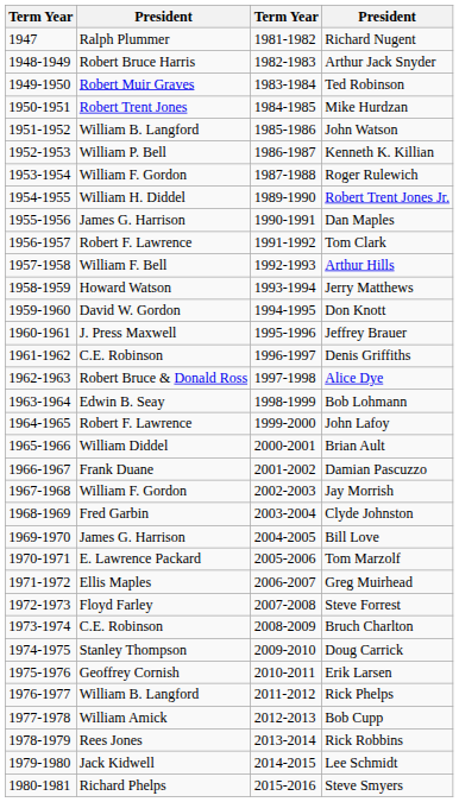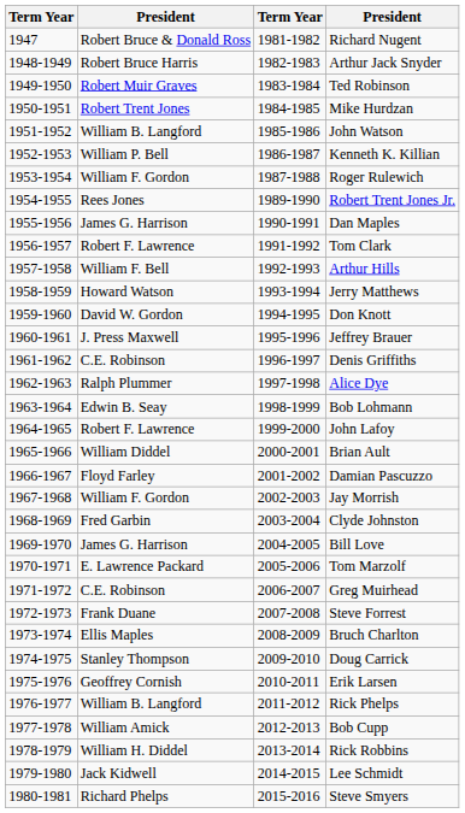 <table class="wikitable">
 <tr>
 <th>Term Year</th>
 <th>President</th>
 <th>Term Year</th>
 <th>President</th>
 </tr>
 <tr>
 <td>1947</td>
-<td>Ralph Plummer</td>
+<td>Robert Bruce & <a href='#'>Donald Ross</a></td>
 <td>1981-1982</td>
 <td>Richard Nugent</td>
 </tr>
 <tr>
 <td>1948-1949</td>
 <td>Robert Bruce Harris</td>
 <td>1982-1983</td>
 <td>Arthur Jack Snyder</td>
 </tr>
 <tr>
 <td>1949-1950</td>
 <td><a href='#'>Robert Muir Graves</a></td>
 <td>1983-1984</td>
 <td>Ted Robinson</td>
 </tr>
 <tr>
 <td>1950-1951</td>
 <td><a href='#'>Robert Trent Jones</a></td>
 <td>1984-1985</td>
 <td>Mike Hurdzan</td>
 </tr>
 <tr>
 <td>1951-1952</td>
 <td>William B. Langford</td>
 <td>1985-1986</td>
 <td>John Watson</td>
 </tr>
 <tr>
 <td>1952-1953</td>
 <td>William P. Bell</td>
 <td>1986-1987</td>
 <td>Kenneth K. Killian</td>
 </tr>
 <tr>
 <td>1953-1954</td>
 <td>William F. Gordon</td>
 <td>1987-1988</td>
 <td>Roger Rulewich</td>
 </tr>
 <tr>
 <td>1954-1955</td>
-<td>William H. Diddel</td>
+<td>Rees Jones</td>
 <td>1989-1990</td>
 <td><a href='#'>Robert Trent Jones Jr.</a></td>
 </tr>
 <tr>
 <td>1955-1956</td>
 <td>James G. Harrison</td>
 <td>1990-1991</td>
 <td>Dan Maples</td>
 </tr>
 <tr>
 <td>1956-1957</td>
 <td>Robert F. Lawrence</td>
 <td>1991-1992</td>
 <td>Tom Clark</td>
 </tr>
 <tr>
 <td>1957-1958</td>
 <td>William F. Bell</td>
 <td>1992-1993</td>
 <td><a href='#'>Arthur Hills</a></td>
 </tr>
 <tr>
 <td>1958-1959</td>
 <td>Howard Watson</td>
 <td>1993-1994</td>
 <td>Jerry Matthews</td>
 </tr>
 <tr>
 <td>1959-1960</td>
 <td>David W. Gordon</td>
 <td>1994-1995</td>
 <td>Don Knott</td>
 </tr>
 <tr>
 <td>1960-1961</td>
 <td>J. Press Maxwell</td>
 <td>1995-1996</td>
 <td>Jeffrey Brauer</td>
 </tr>
 <tr>
 <td>1961-1962</td>
 <td>C.E. Robinson</td>
 <td>1996-1997</td>
 <td>Denis Griffiths</td>
 </tr>
 <tr>
 <td>1962-1963</td>
-<td>Robert Bruce & <a href='#'>Donald Ross</a></td>
+<td>Ralph Plummer</td>
 <td>1997-1998</td>
 <td><a href='#'>Alice Dye</a></td>
 </tr>
 <tr>
 <td>1963-1964</td>
 <td>Edwin B. Seay</td>
 <td>1998-1999</td>
 <td>Bob Lohmann</td>
 </tr>
 <tr>
 <td>1964-1965</td>
 <td>Robert F. Lawrence</td>
 <td>1999-2000</td>
 <td>John Lafoy</td>
 </tr>
 <tr>
 <td>1965-1966</td>
 <td>William Diddel</td>
 <td>2000-2001</td>
 <td>Brian Ault</td>
 </tr>
 <tr>
 <td>1966-1967</td>
-<td>Frank Duane</td>
+<td>Floyd Farley</td>
 <td>2001-2002</td>
 <td>Damian Pascuzzo</td>
 </tr>
 <tr>
 <td>1967-1968</td>
 <td>William F. Gordon</td>
 <td>2002-2003</td>
 <td>Jay Morrish</td>
 </tr>
 <tr>
 <td>1968-1969</td>
 <td>Fred Garbin</td>
 <td>2003-2004</td>
 <td>Clyde Johnston</td>
 </tr>
 <tr>
 <td>1969-1970</td>
 <td>James G. Harrison</td>
 <td>2004-2005</td>
 <td>Bill Love</td>
 </tr>
 <tr>
 <td>1970-1971</td>
 <td>E. Lawrence Packard</td>
 <td>2005-2006</td>
 <td>Tom Marzolf</td>
 </tr>
 <tr>
 <td>1971-1972</td>
-<td>Ellis Maples</td>
+<td>C.E. Robinson</td>
 <td>2006-2007</td>
 <td>Greg Muirhead</td>
 </tr>
 <tr>
 <td>1972-1973</td>
-<td>Floyd Farley</td>
+<td>Frank Duane</td>
 <td>2007-2008</td>
 <td>Steve Forrest</td>
 </tr>
 <tr>
 <td>1973-1974</td>
-<td>C.E. Robinson</td>
+<td>Ellis Maples</td>
 <td>2008-2009</td>
 <td>Bruch Charlton</td>
 </tr>
 <tr>
 <td>1974-1975</td>
 <td>Stanley Thompson</td>
 <td>2009-2010</td>
 <td>Doug Carrick</td>
 </tr>
 <tr>
 <td>1975-1976</td>
 <td>Geoffrey Cornish</td>
 <td>2010-2011</td>
 <td>Erik Larsen</td>
 </tr>
 <tr>
 <td>1976-1977</td>
 <td>William B. Langford</td>
 <td>2011-2012</td>
 <td>Rick Phelps</td>
 </tr>
 <tr>
 <td>1977-1978</td>
 <td>William Amick</td>
 <td>2012-2013</td>
 <td>Bob Cupp</td>
 </tr>
 <tr>
 <td>1978-1979</td>
-<td>Rees Jones</td>
+<td>William H. Diddel</td>
 <td>2013-2014</td>
 <td>Rick Robbins</td>
 </tr>
 <tr>
 <td>1979-1980</td>
 <td>Jack Kidwell</td>
 <td>2014-2015</td>
 <td>Lee Schmidt</td>
 </tr>
 <tr>
 <td>1980-1981</td>
 <td>Richard Phelps</td>
 <td>2015-2016</td>
 <td>Steve Smyers</td>
 </tr>
 </table>
